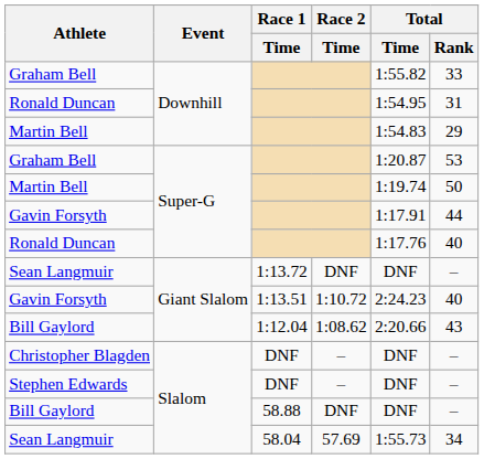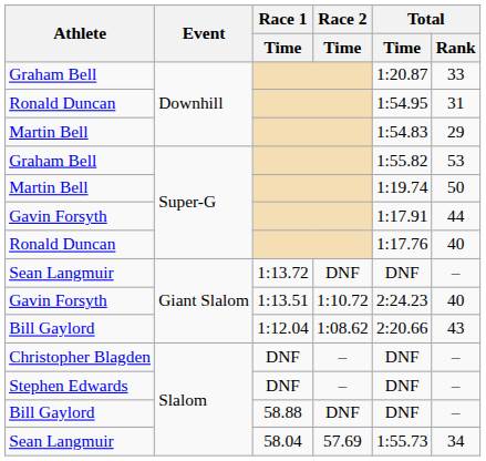 <table class="wikitable" style="font-size:90%">
 <tr>
 <th rowspan="2">Athlete</th>
 <th rowspan="2">Event</th>
 <th>Race 1</th>
 <th>Race 2</th>
 <th colspan="2">Total</th>
 </tr>
 <tr>
 <th>Time</th>
 <th>Time</th>
 <th>Time</th>
 <th>Rank</th>
 </tr>
 <tr>
 <td><a href='#'>Graham Bell</a></td>
 <td rowspan="3">Downhill</td>
 <td colspan="2" bgcolor="wheat"></td>
-<td align="center">1:55.82</td>
+<td align="center">1:20.87</td>
 <td align="center">33</td>
 </tr>
 <tr>
 <td><a href='#'>Ronald Duncan</a></td>
 <td colspan="2" bgcolor="wheat"></td>
 <td align="center">1:54.95</td>
 <td align="center">31</td>
 </tr>
 <tr>
 <td><a href='#'>Martin Bell</a></td>
 <td colspan="2" bgcolor="wheat"></td>
 <td align="center">1:54.83</td>
 <td align="center">29</td>
 </tr>
 <tr>
 <td><a href='#'>Graham Bell</a></td>
 <td rowspan="4">Super-G</td>
 <td colspan="2" bgcolor="wheat"></td>
-<td align="center">1:20.87</td>
+<td align="center">1:55.82</td>
 <td align="center">53</td>
 </tr>
 <tr>
 <td><a href='#'>Martin Bell</a></td>
 <td colspan="2" bgcolor="wheat"></td>
 <td align="center">1:19.74</td>
 <td align="center">50</td>
 </tr>
 <tr>
 <td><a href='#'>Gavin Forsyth</a></td>
 <td colspan="2" bgcolor="wheat"></td>
 <td align="center">1:17.91</td>
 <td align="center">44</td>
 </tr>
 <tr>
 <td><a href='#'>Ronald Duncan</a></td>
 <td colspan="2" bgcolor="wheat"></td>
 <td align="center">1:17.76</td>
 <td align="center">40</td>
 </tr>
 <tr>
 <td><a href='#'>Sean Langmuir</a></td>
 <td rowspan="3">Giant Slalom</td>
 <td align="center">1:13.72</td>
 <td align="center">DNF</td>
 <td align="center">DNF</td>
 <td align="center">–</td>
 </tr>
 <tr>
 <td><a href='#'>Gavin Forsyth</a></td>
 <td align="center">1:13.51</td>
 <td align="center">1:10.72</td>
 <td align="center">2:24.23</td>
 <td align="center">40</td>
 </tr>
 <tr>
 <td><a href='#'>Bill Gaylord</a></td>
 <td align="center">1:12.04</td>
 <td align="center">1:08.62</td>
 <td align="center">2:20.66</td>
 <td align="center">43</td>
 </tr>
 <tr>
 <td><a href='#'>Christopher Blagden</a></td>
 <td rowspan="4">Slalom</td>
 <td align="center">DNF</td>
 <td align="center">–</td>
 <td align="center">DNF</td>
 <td align="center">–</td>
 </tr>
 <tr>
 <td><a href='#'>Stephen Edwards</a></td>
 <td align="center">DNF</td>
 <td align="center">–</td>
 <td align="center">DNF</td>
 <td align="center">–</td>
 </tr>
 <tr>
 <td><a href='#'>Bill Gaylord</a></td>
 <td align="center">58.88</td>
 <td align="center">DNF</td>
 <td align="center">DNF</td>
 <td align="center">–</td>
 </tr>
 <tr>
 <td><a href='#'>Sean Langmuir</a></td>
 <td align="center">58.04</td>
 <td align="center">57.69</td>
 <td align="center">1:55.73</td>
 <td align="center">34</td>
 </tr>
 </table>
